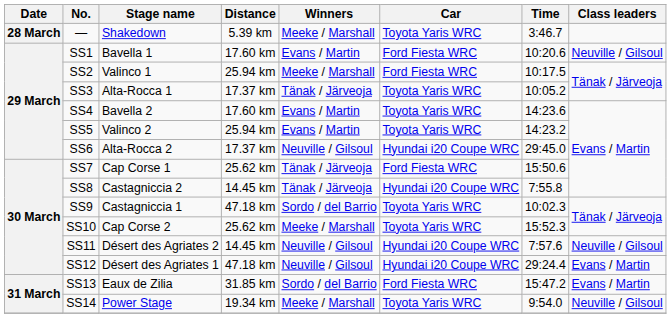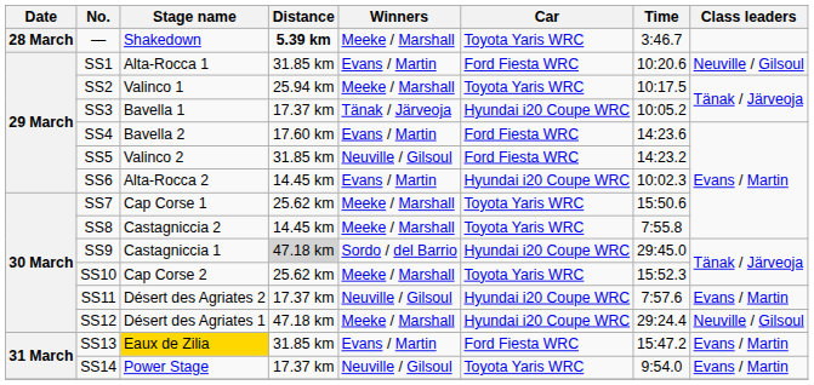 <table class="wikitable" style="font-size: 85%;">
 <tr>
 <th>Date</th>
 <th>No.</th>
 <th>Stage name</th>
 <th>Distance</th>
 <th>Winners</th>
 <th>Car</th>
 <th>Time</th>
 <th nowrap>Class leaders</th>
 </tr>
 <tr>
 <th nowrap>28 March</th>
 <td align="center">—</td>
 <td nowrap><a href='#'>Shakedown</a></td>
-<td align="center">5.39 km</td>
+<td align="center"><strong>5.39 km</strong></td>
 <td nowrap><a href='#'>Meeke</a> / <a href='#'>Marshall</a></td>
 <td nowrap><a href='#'>Toyota Yaris WRC</a></td>
 <td align="center">3:46.7</td>
 <td></td>
 </tr>
 <tr>
 <th rowspan="6">29 March</th>
 <td align="center">SS1</td>
-<td>Bavella 1</td>
-<td align="center">17.60 km</td>
+<td>Alta-Rocca 1</td>
+<td align="center">31.85 km</td>
 <td><a href='#'>Evans</a> / <a href='#'>Martin</a></td>
 <td><a href='#'>Ford Fiesta WRC</a></td>
 <td align="center">10:20.6</td>
 <td><a href='#'>Neuville</a> / <a href='#'>Gilsoul</a></td>
 </tr>
 <tr>
 <td align="center">SS2</td>
 <td>Valinco 1</td>
 <td align="center">25.94 km</td>
 <td><a href='#'>Meeke</a> / <a href='#'>Marshall</a></td>
-<td><a href='#'>Ford Fiesta WRC</a></td>
+<td><a href='#'>Toyota Yaris WRC</a></td>
 <td align="center">10:17.5</td>
 <td rowspan="2" nowrap><a href='#'>Tänak</a> / <a href='#'>Järveoja</a></td>
 </tr>
 <tr>
 <td align="center">SS3</td>
-<td>Alta-Rocca 1</td>
+<td>Bavella 1</td>
 <td align="center">17.37 km</td>
 <td><a href='#'>Tänak</a> / <a href='#'>Järveoja</a></td>
-<td><a href='#'>Toyota Yaris WRC</a></td>
+<td><a href='#'>Hyundai i20 Coupe WRC</a></td>
 <td align="center">10:05.2</td>
 </tr>
 <tr>
 <td align="center">SS4</td>
 <td>Bavella 2</td>
 <td align="center">17.60 km</td>
 <td><a href='#'>Evans</a> / <a href='#'>Martin</a></td>
-<td><a href='#'>Toyota Yaris WRC</a></td>
+<td><a href='#'>Ford Fiesta WRC</a></td>
 <td align="center">14:23.6</td>
 <td rowspan="5"><a href='#'>Evans</a> / <a href='#'>Martin</a></td>
 </tr>
 <tr>
 <td align="center">SS5</td>
 <td>Valinco 2</td>
-<td align="center">25.94 km</td>
-<td><a href='#'>Evans</a> / <a href='#'>Martin</a></td>
-<td><a href='#'>Toyota Yaris WRC</a></td>
+<td align="center">31.85 km</td>
+<td><a href='#'>Neuville</a> / <a href='#'>Gilsoul</a></td>
+<td><a href='#'>Ford Fiesta WRC</a></td>
 <td align="center">14:23.2</td>
 </tr>
 <tr>
 <td align="center">SS6</td>
 <td>Alta-Rocca 2</td>
-<td align="center">17.37 km</td>
-<td><a href='#'>Neuville</a> / <a href='#'>Gilsoul</a></td>
+<td align="center">14.45 km</td>
+<td><a href='#'>Evans</a> / <a href='#'>Martin</a></td>
 <td nowrap><a href='#'>Hyundai i20 Coupe WRC</a></td>
-<td align="center">29:45.0</td>
+<td align="center">10:02.3</td>
 </tr>
 <tr>
 <th rowspan="6">30 March</th>
 <td align="center">SS7</td>
 <td>Cap Corse 1</td>
 <td align="center">25.62 km</td>
-<td><a href='#'>Tänak</a> / <a href='#'>Järveoja</a></td>
-<td><a href='#'>Ford Fiesta WRC</a></td>
+<td><a href='#'>Meeke</a> / <a href='#'>Marshall</a></td>
+<td><a href='#'>Toyota Yaris WRC</a></td>
 <td align="center">15:50.6</td>
 </tr>
 <tr>
 <td align="center">SS8</td>
 <td>Castagniccia 2</td>
 <td align="center">14.45 km</td>
-<td><a href='#'>Tänak</a> / <a href='#'>Järveoja</a></td>
-<td nowrap><a href='#'>Hyundai i20 Coupe WRC</a></td>
+<td nowrap><a href='#'>Meeke</a> / <a href='#'>Marshall</a></td>
+<td><a href='#'>Toyota Yaris WRC</a></td>
 <td align="center">7:55.8</td>
 </tr>
 <tr>
 <td align="center">SS9</td>
 <td>Castagniccia 1</td>
-<td align="center">47.18 km</td>
+<td align="center" style="background: lightgrey;">47.18 km</td>
 <td nowrap><a href='#'>Sordo</a> / <a href='#'>del Barrio</a></td>
-<td><a href='#'>Toyota Yaris WRC</a></td>
-<td align="center">10:02.3</td>
+<td><a href='#'>Hyundai i20 Coupe WRC</a></td>
+<td align="center">29:45.0</td>
 <td rowspan="2"><a href='#'>Tänak</a> / <a href='#'>Järveoja</a></td>
 </tr>
 <tr>
 <td align="center">SS10</td>
 <td>Cap Corse 2</td>
 <td align="center">25.62 km</td>
 <td><a href='#'>Meeke</a> / <a href='#'>Marshall</a></td>
 <td><a href='#'>Toyota Yaris WRC</a></td>
 <td align="center">15:52.3</td>
 </tr>
 <tr>
 <td align="center">SS11</td>
 <td>Désert des Agriates 2</td>
-<td align="center">14.45 km</td>
+<td align="center">17.37 km</td>
 <td><a href='#'>Neuville</a> / <a href='#'>Gilsoul</a></td>
 <td><a href='#'>Hyundai i20 Coupe WRC</a></td>
 <td align="center">7:57.6</td>
-<td nowrap><a href='#'>Neuville</a> / <a href='#'>Gilsoul</a></td>
+<td><a href='#'>Evans</a> / <a href='#'>Martin</a></td>
 </tr>
 <tr>
 <td align="center">SS12</td>
 <td>Désert des Agriates 1</td>
 <td align="center">47.18 km</td>
-<td><a href='#'>Neuville</a> / <a href='#'>Gilsoul</a></td>
+<td><a href='#'>Meeke</a> / <a href='#'>Marshall</a></td>
 <td><a href='#'>Hyundai i20 Coupe WRC</a></td>
 <td align="center">29:24.4</td>
-<td><a href='#'>Evans</a> / <a href='#'>Martin</a></td>
+<td nowrap><a href='#'>Neuville</a> / <a href='#'>Gilsoul</a></td>
 </tr>
 <tr>
 <th rowspan="2">31 March</th>
 <td align="center">SS13</td>
-<td>Eaux de Zilia</td>
+<td style="background: gold;">Eaux de Zilia</td>
 <td align="center">31.85 km</td>
-<td nowrap><a href='#'>Sordo</a> / <a href='#'>del Barrio</a></td>
+<td><a href='#'>Evans</a> / <a href='#'>Martin</a></td>
 <td><a href='#'>Ford Fiesta WRC</a></td>
 <td align="center">15:47.2</td>
 <td><a href='#'>Evans</a> / <a href='#'>Martin</a></td>
 </tr>
 <tr>
 <td align="center">SS14</td>
 <td><a href='#'>Power Stage</a></td>
-<td align="center">19.34 km</td>
-<td><a href='#'>Meeke</a> / <a href='#'>Marshall</a></td>
+<td align="center">17.37 km</td>
+<td><a href='#'>Neuville</a> / <a href='#'>Gilsoul</a></td>
 <td><a href='#'>Toyota Yaris WRC</a></td>
 <td align="center">9:54.0</td>
-<td><a href='#'>Neuville</a> / <a href='#'>Gilsoul</a></td>
+<td><a href='#'>Evans</a> / <a href='#'>Martin</a></td>
 </tr>
 <tr>
 </tr>
 </table>
